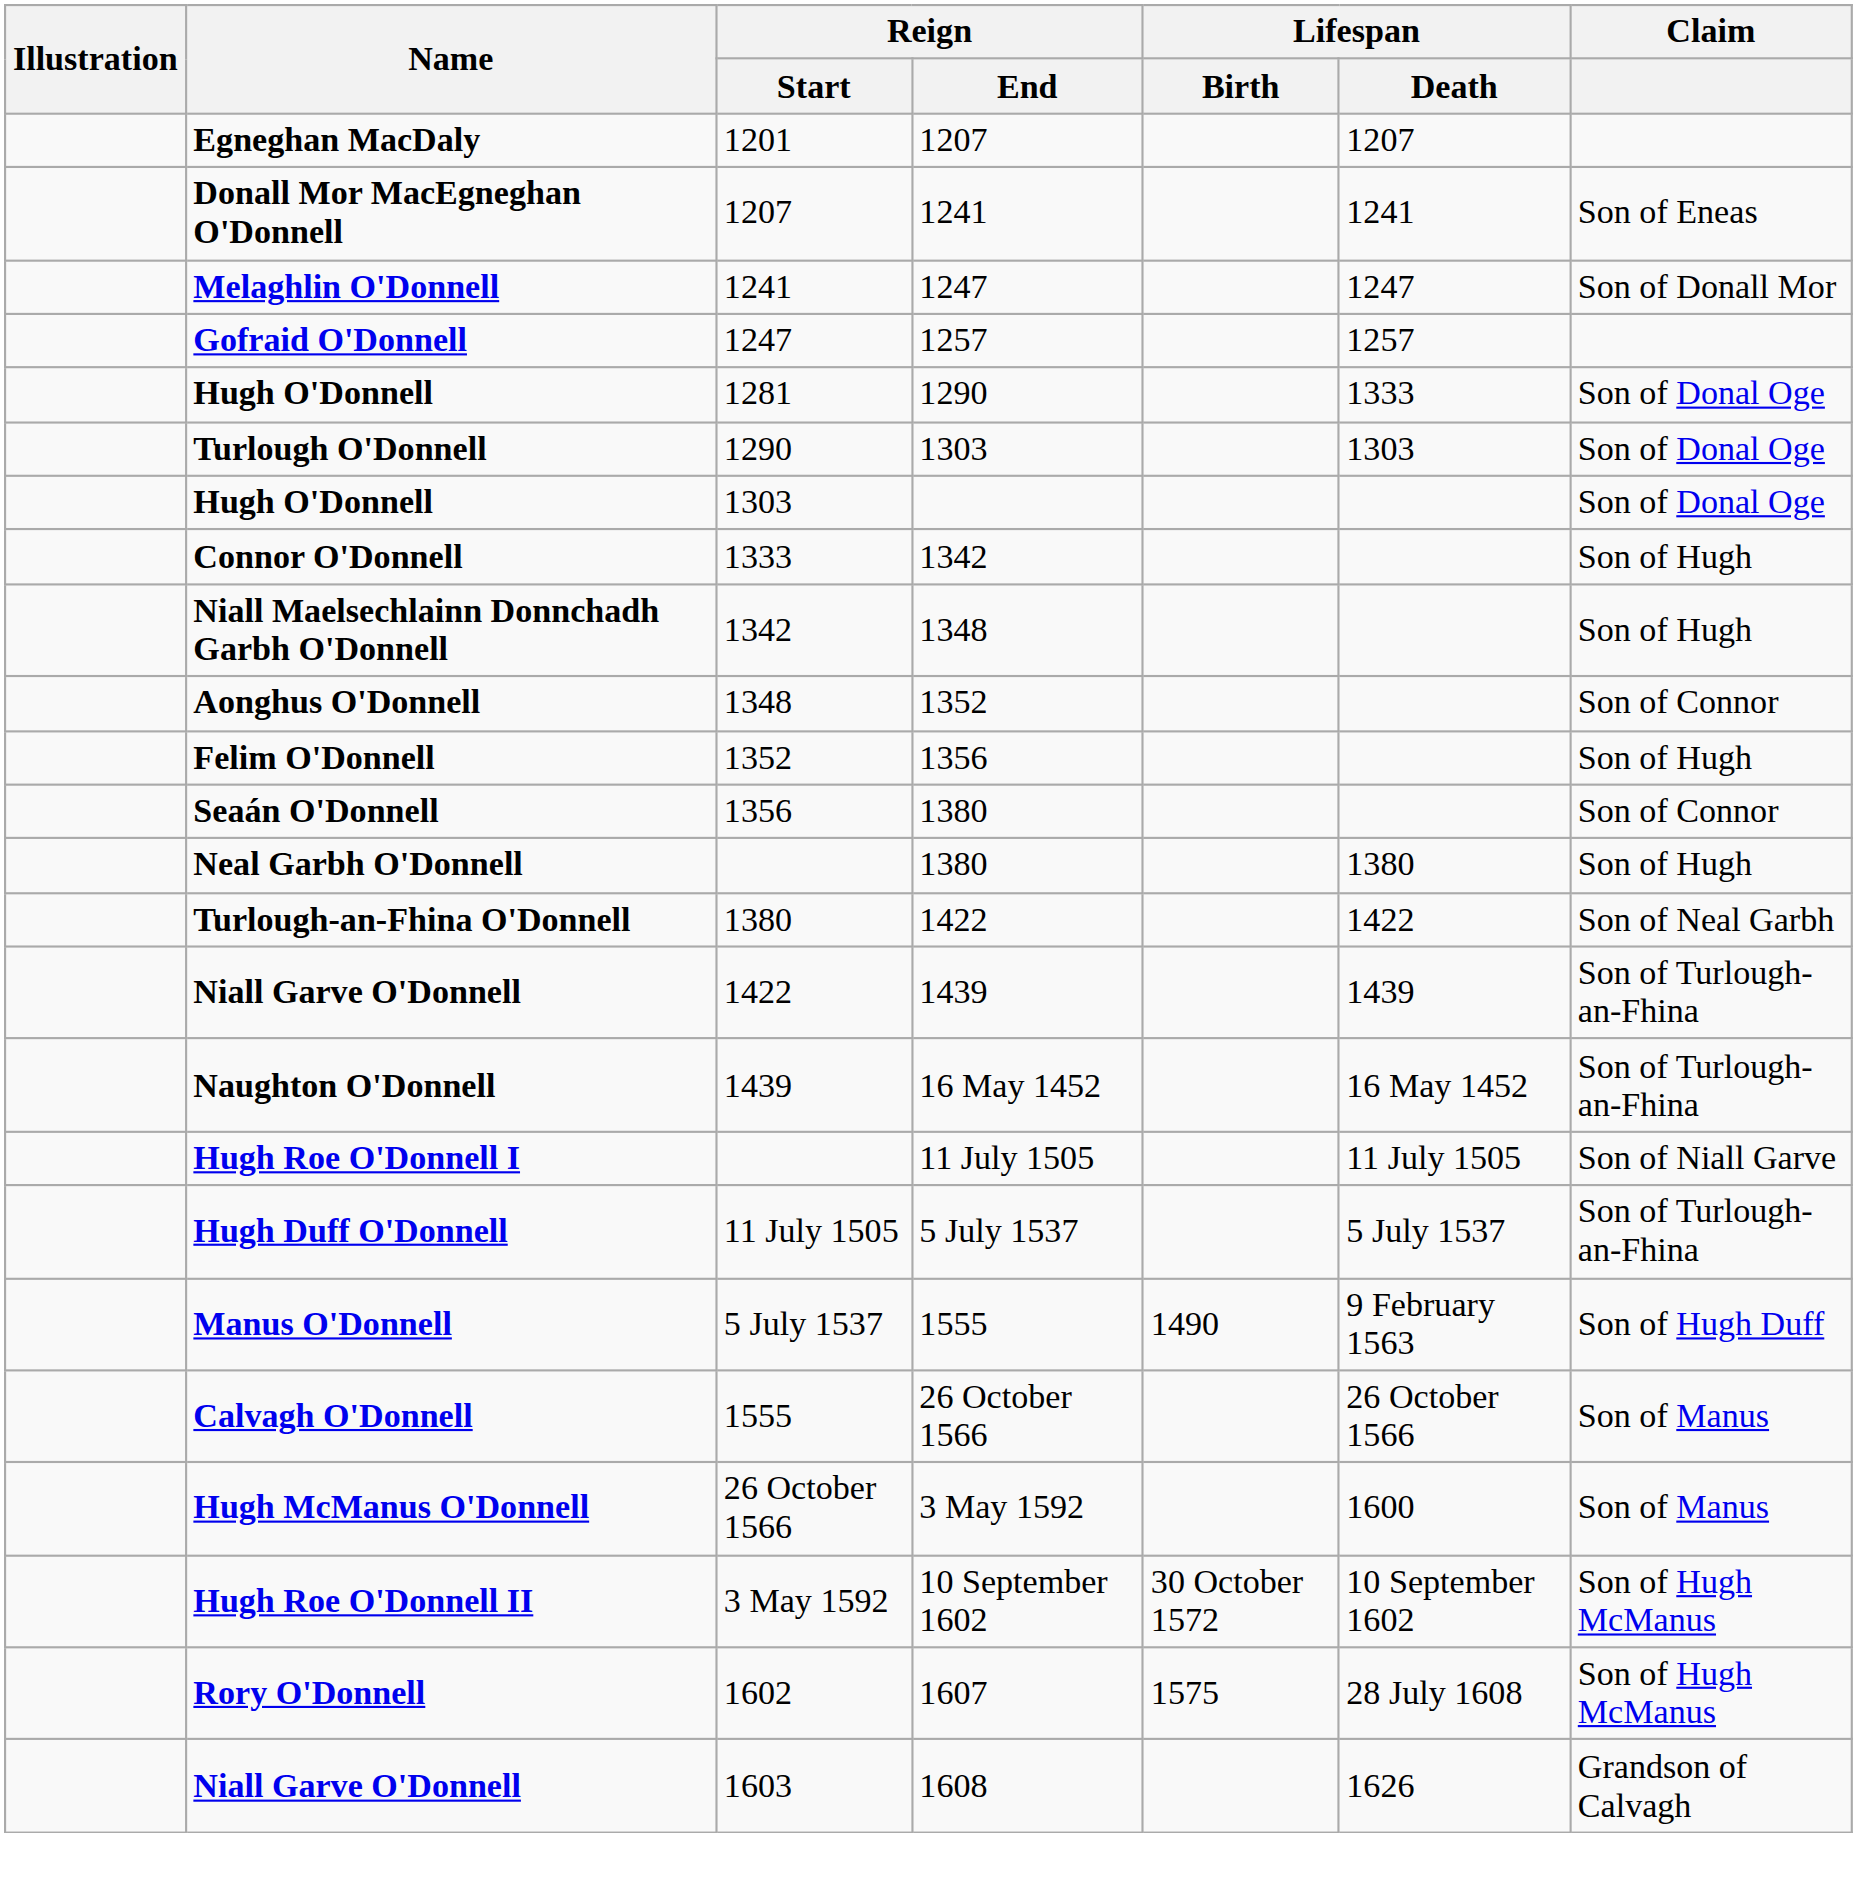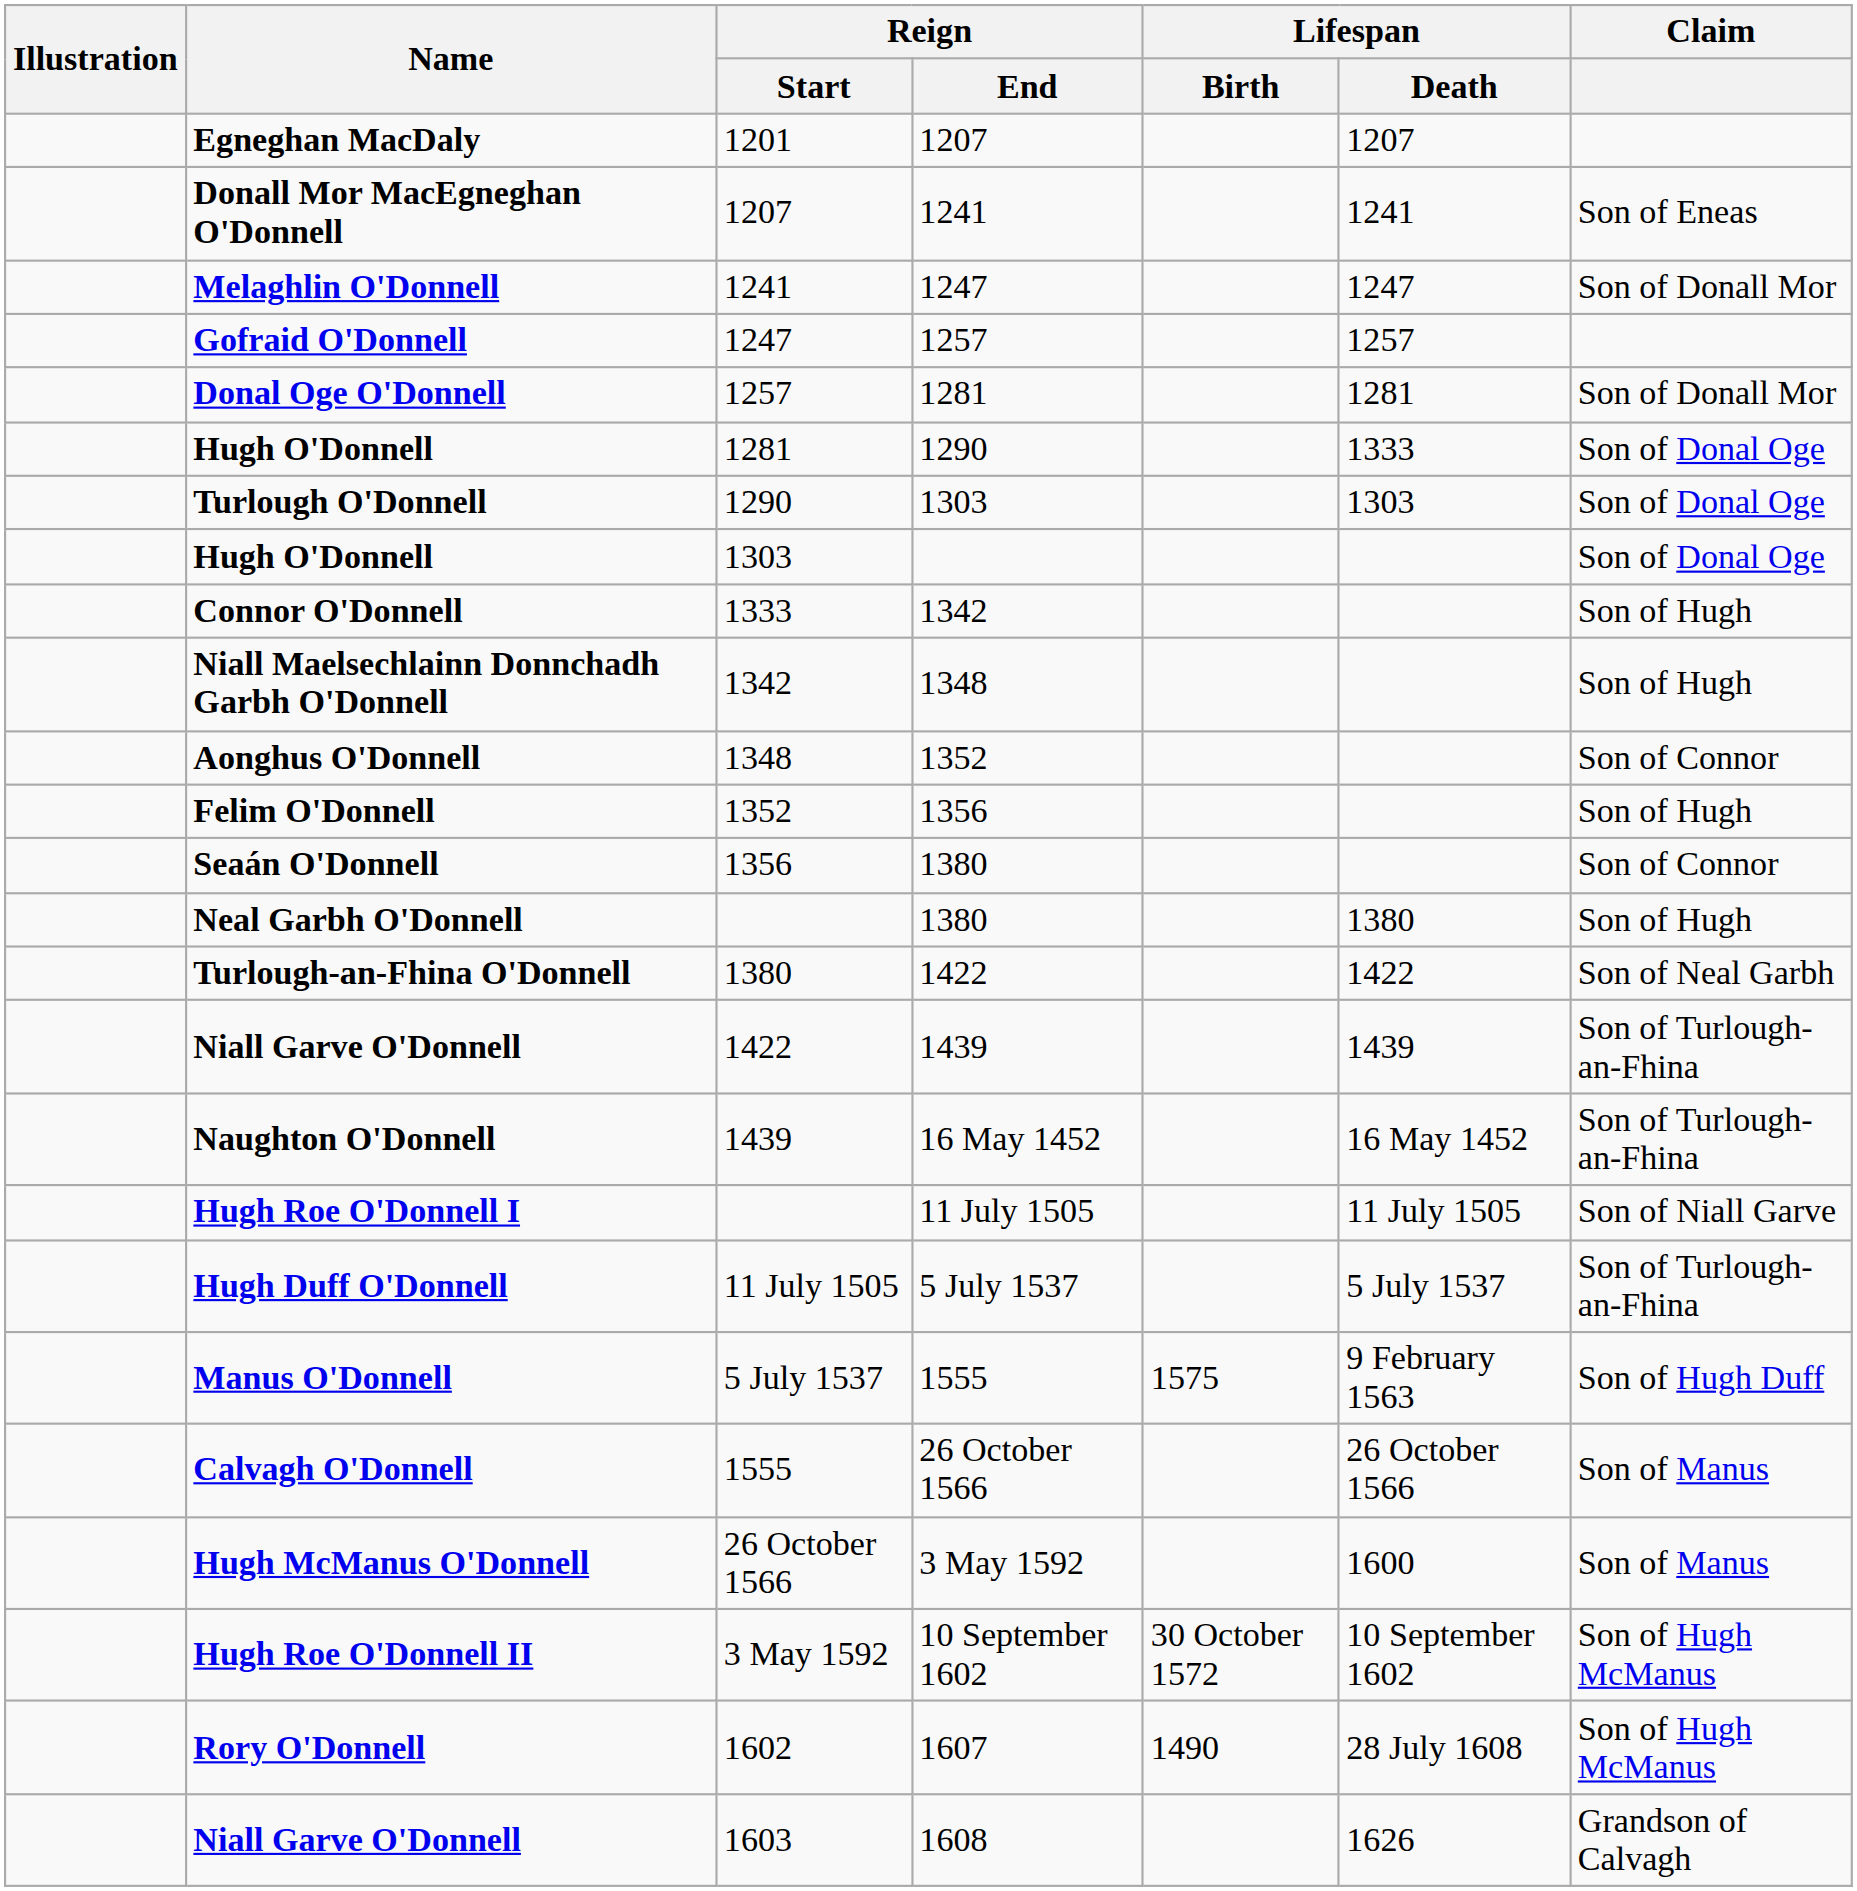 <table class="wikitable">
 <tr>
 <th rowspan="2">Illustration</th>
 <th rowspan="2">Name</th>
 <th colspan="2">Reign</th>
 <th colspan="2">Lifespan</th>
 <th>Claim</th>
 </tr>
 <tr>
 <th>Start</th>
 <th>End</th>
 <th>Birth</th>
 <th>Death</th>
 <th></th>
 </tr>
 <tr>
 <td></td>
 <td><strong>Egneghan MacDaly</strong><br></td>
 <td>1201</td>
 <td>1207</td>
 <td></td>
 <td>1207</td>
 <td></td>
 </tr>
 <tr>
 <td></td>
 <td><strong>Donall Mor MacEgneghan O'Donnell</strong><br></td>
 <td>1207</td>
 <td>1241</td>
 <td></td>
 <td>1241</td>
 <td>Son of Eneas</td>
 </tr>
 <tr>
 <td></td>
 <td><strong><a href='#'>Melaghlin O'Donnell</a></strong><br></td>
 <td>1241</td>
 <td>1247</td>
 <td></td>
 <td>1247</td>
 <td>Son of Donall Mor</td>
 </tr>
 <tr>
 <td></td>
 <td><strong><a href='#'>Gofraid O'Donnell</a></strong><br></td>
 <td>1247</td>
 <td>1257</td>
 <td></td>
 <td>1257</td>
 <td></td>
+</tr>
+<tr>
+<td></td>
+<td><a href='#'><strong>Donal Oge O'Donnell</strong></a><br></td>
+<td>1257</td>
+<td>1281</td>
+<td></td>
+<td>1281</td>
+<td>Son of Donall Mor</td>
 </tr>
 <tr>
 <td></td>
 <td><strong>Hugh O'Donnell</strong><br></td>
 <td>1281</td>
 <td>1290</td>
 <td></td>
 <td>1333</td>
 <td>Son of <a href='#'>Donal Oge</a></td>
 </tr>
 <tr>
 <td></td>
 <td><strong>Turlough O'Donnell</strong><br></td>
 <td>1290</td>
 <td>1303</td>
 <td></td>
 <td>1303</td>
 <td>Son of <a href='#'>Donal Oge</a></td>
 </tr>
 <tr>
 <td></td>
 <td><strong>Hugh O'Donnell</strong><br></td>
 <td>1303</td>
 <td></td>
 <td></td>
 <td></td>
 <td>Son of <a href='#'>Donal Oge</a></td>
 </tr>
 <tr>
 <td></td>
 <td><strong>Connor O'Donnell</strong><br></td>
 <td>1333</td>
 <td>1342</td>
 <td></td>
 <td></td>
 <td>Son of Hugh</td>
 </tr>
 <tr>
 <td></td>
 <td><strong>Niall Maelsechlainn Donnchadh Garbh O'Donnell</strong></td>
 <td>1342</td>
 <td>1348</td>
 <td></td>
 <td></td>
 <td>Son of Hugh</td>
 </tr>
 <tr>
 <td></td>
 <td><strong>Aonghus O'Donnell</strong><br></td>
 <td>1348</td>
 <td>1352</td>
 <td></td>
 <td></td>
 <td>Son of Connor</td>
 </tr>
 <tr>
 <td></td>
 <td><strong>Felim O'Donnell</strong><br></td>
 <td>1352</td>
 <td>1356</td>
 <td></td>
 <td></td>
 <td>Son of Hugh</td>
 </tr>
 <tr>
 <td></td>
 <td><strong>Seaán O'Donnell</strong><br></td>
 <td>1356</td>
 <td>1380</td>
 <td></td>
 <td></td>
 <td>Son of Connor</td>
 </tr>
 <tr>
 <td></td>
 <td><strong>Neal Garbh O'Donnell</strong></td>
 <td></td>
 <td>1380</td>
 <td></td>
 <td>1380</td>
 <td>Son of Hugh</td>
 </tr>
 <tr>
 <td></td>
 <td><strong>Turlough-an-Fhina O'Donnell</strong><br></td>
 <td>1380</td>
 <td>1422</td>
 <td></td>
 <td>1422</td>
 <td>Son of Neal Garbh</td>
 </tr>
 <tr>
 <td></td>
 <td><strong>Niall Garve O'Donnell</strong><br></td>
 <td>1422</td>
 <td>1439</td>
 <td></td>
 <td>1439</td>
 <td>Son of Turlough-an-Fhina</td>
 </tr>
 <tr>
 <td></td>
 <td><strong>Naughton O'Donnell</strong><br></td>
 <td>1439</td>
 <td>16 May 1452</td>
 <td></td>
 <td>16 May 1452</td>
 <td>Son of Turlough-an-Fhina</td>
 </tr>
 <tr>
 <td></td>
 <td><a href='#'><strong>Hugh Roe O'Donnell I</strong></a><br></td>
 <td></td>
 <td>11 July 1505</td>
 <td></td>
 <td>11 July 1505</td>
 <td>Son of Niall Garve</td>
 </tr>
 <tr>
 <td></td>
 <td><strong><a href='#'>Hugh Duff O'Donnell</a></strong><br></td>
 <td>11 July 1505</td>
 <td>5 July 1537</td>
 <td></td>
 <td>5 July 1537</td>
 <td>Son of Turlough-an-Fhina</td>
 </tr>
 <tr>
 <td></td>
 <td><strong><a href='#'>Manus O'Donnell</a></strong><br></td>
 <td>5 July 1537</td>
 <td>1555</td>
-<td>1490</td>
+<td>1575</td>
 <td>9 February 1563</td>
 <td>Son of <a href='#'>Hugh Duff</a></td>
 </tr>
 <tr>
 <td></td>
 <td><strong><a href='#'>Calvagh O'Donnell</a></strong><br></td>
 <td>1555</td>
 <td>26 October 1566</td>
 <td></td>
 <td>26 October 1566</td>
 <td>Son of <a href='#'>Manus</a></td>
 </tr>
 <tr>
 <td></td>
 <td><a href='#'><strong>Hugh McManus O'Donnell</strong></a><br></td>
 <td>26 October 1566</td>
 <td>3 May 1592</td>
 <td></td>
 <td>1600</td>
 <td>Son of <a href='#'>Manus</a></td>
 </tr>
 <tr>
 <td></td>
 <td><a href='#'><strong>Hugh Roe O'Donnell II</strong></a><br></td>
 <td>3 May 1592</td>
 <td>10 September 1602</td>
 <td>30 October 1572</td>
 <td>10 September 1602</td>
 <td>Son of <a href='#'>Hugh McManus</a></td>
 </tr>
 <tr>
 <td></td>
 <td><a href='#'><strong>Rory O'Donnell</strong></a><br></td>
 <td>1602</td>
 <td>1607</td>
-<td>1575</td>
+<td>1490</td>
 <td>28 July 1608</td>
 <td>Son of <a href='#'>Hugh McManus</a></td>
 </tr>
 <tr>
 <td></td>
 <td><strong><a href='#'>Niall Garve O'Donnell</a></strong><br></td>
 <td>1603</td>
 <td>1608</td>
 <td></td>
 <td>1626</td>
 <td>Grandson of Calvagh</td>
 </tr>
 </table>
